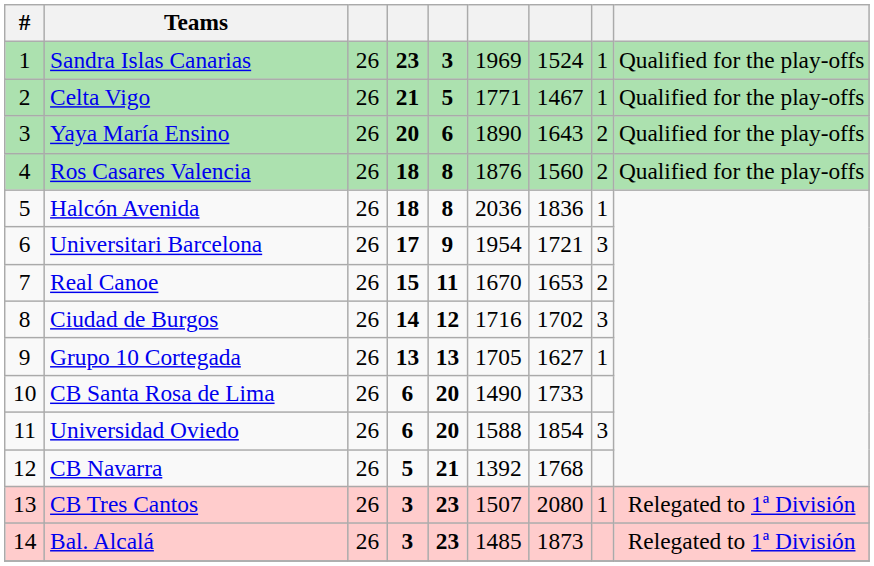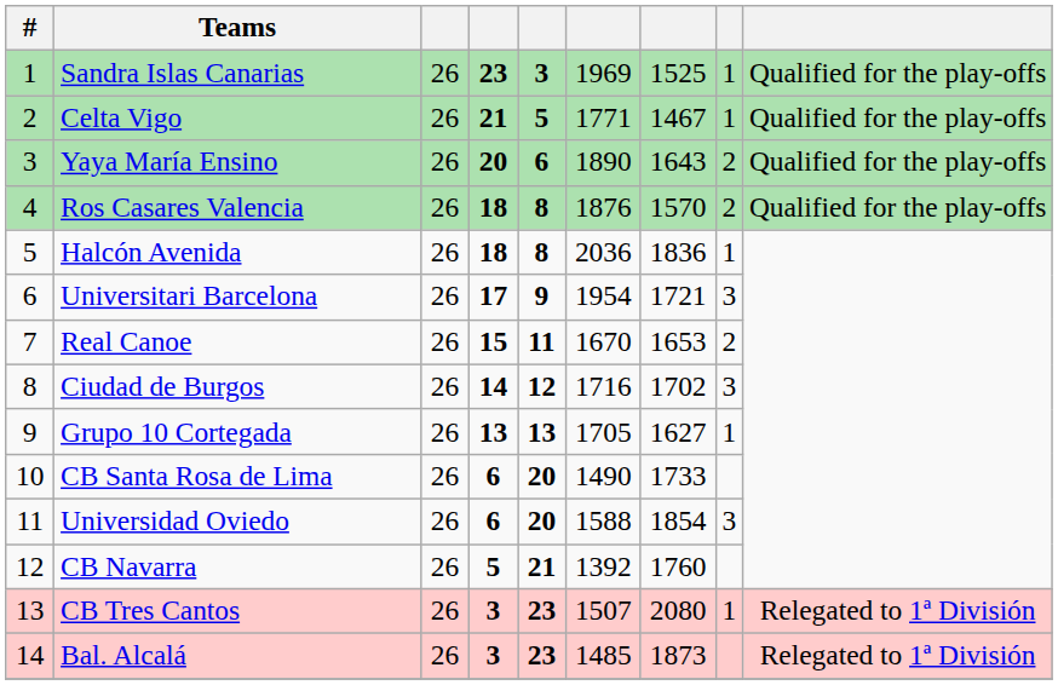 <table class="wikitable" style="text-align: center;">
 <tr>
 <th width=20>#</th>
 <th width=200>Teams</th>
 <th width=20></th>
 <th width=20></th>
 <th width=20></th>
 <th width=35></th>
 <th width=35></th>
 <th></th>
 <th></th>
 </tr>
 <tr bgcolor=ACE1AF>
 <td>1</td>
 <td align="left"><a href='#'>Sandra Islas Canarias</a></td>
 <td>26</td>
 <td><strong>23</strong></td>
 <td><strong>3</strong></td>
 <td>1969</td>
-<td>1524</td>
+<td>1525</td>
 <td>1</td>
 <td align="left">Qualified for the play-offs</td>
 </tr>
 <tr bgcolor=ACE1AF>
 <td>2</td>
 <td align="left"><a href='#'>Celta Vigo</a></td>
 <td>26</td>
 <td><strong>21</strong></td>
 <td><strong>5</strong></td>
 <td>1771</td>
 <td>1467</td>
 <td>1</td>
 <td align="left">Qualified for the play-offs</td>
 </tr>
 <tr bgcolor=ACE1AF>
 <td>3</td>
 <td align="left"><a href='#'>Yaya María Ensino</a></td>
 <td>26</td>
 <td><strong>20</strong></td>
 <td><strong>6</strong></td>
 <td>1890</td>
 <td>1643</td>
 <td>2</td>
 <td align="left">Qualified for the play-offs</td>
 </tr>
 <tr bgcolor=ACE1AF>
 <td>4</td>
 <td align="left"><a href='#'>Ros Casares Valencia</a></td>
 <td>26</td>
 <td><strong>18</strong></td>
 <td><strong>8</strong></td>
 <td>1876</td>
-<td>1560</td>
+<td>1570</td>
 <td>2</td>
 <td align="left">Qualified for the play-offs</td>
 </tr>
 <tr>
 <td>5</td>
 <td align="left"><a href='#'>Halcón Avenida</a></td>
 <td>26</td>
 <td><strong>18</strong></td>
 <td><strong>8</strong></td>
 <td>2036</td>
 <td>1836</td>
 <td>1</td>
 </tr>
 <tr>
 <td>6</td>
 <td align="left"><a href='#'>Universitari Barcelona</a></td>
 <td>26</td>
 <td><strong>17</strong></td>
 <td><strong>9</strong></td>
 <td>1954</td>
 <td>1721</td>
 <td>3</td>
 </tr>
 <tr>
 <td>7</td>
 <td align="left"><a href='#'>Real Canoe</a></td>
 <td>26</td>
 <td><strong>15</strong></td>
 <td><strong>11</strong></td>
 <td>1670</td>
 <td>1653</td>
 <td>2</td>
 </tr>
 <tr>
 <td>8</td>
 <td align="left"><a href='#'>Ciudad de Burgos</a></td>
 <td>26</td>
 <td><strong>14</strong></td>
 <td><strong>12</strong></td>
 <td>1716</td>
 <td>1702</td>
 <td>3</td>
 </tr>
 <tr>
 <td>9</td>
 <td align="left"><a href='#'>Grupo 10 Cortegada</a></td>
 <td>26</td>
 <td><strong>13</strong></td>
 <td><strong>13</strong></td>
 <td>1705</td>
 <td>1627</td>
 <td>1</td>
 </tr>
 <tr>
 <td>10</td>
 <td align="left"><a href='#'>CB Santa Rosa de Lima</a></td>
 <td>26</td>
 <td><strong>6</strong></td>
 <td><strong>20</strong></td>
 <td>1490</td>
 <td>1733</td>
 <td></td>
 </tr>
 <tr>
 <td>11</td>
 <td align="left"><a href='#'>Universidad Oviedo</a></td>
 <td>26</td>
 <td><strong>6</strong></td>
 <td><strong>20</strong></td>
 <td>1588</td>
 <td>1854</td>
 <td>3</td>
 </tr>
 <tr>
 <td>12</td>
 <td align="left"><a href='#'>CB Navarra</a></td>
 <td>26</td>
 <td><strong>5</strong></td>
 <td><strong>21</strong></td>
 <td>1392</td>
-<td>1768</td>
+<td>1760</td>
 <td></td>
 </tr>
 <tr bgcolor=FFCCCC>
 <td>13</td>
 <td align="left"><a href='#'>CB Tres Cantos</a></td>
 <td>26</td>
 <td><strong>3</strong></td>
 <td><strong>23</strong></td>
 <td>1507</td>
 <td>2080</td>
 <td>1</td>
 <td>Relegated to <a href='#'>1ª División</a></td>
 </tr>
 <tr bgcolor=FFCCCC>
 <td>14</td>
 <td align="left"><a href='#'>Bal. Alcalá</a></td>
 <td>26</td>
 <td><strong>3</strong></td>
 <td><strong>23</strong></td>
 <td>1485</td>
 <td>1873</td>
 <td></td>
 <td>Relegated to <a href='#'>1ª División</a></td>
 </tr>
 <tr>
 </tr>
 </table>
